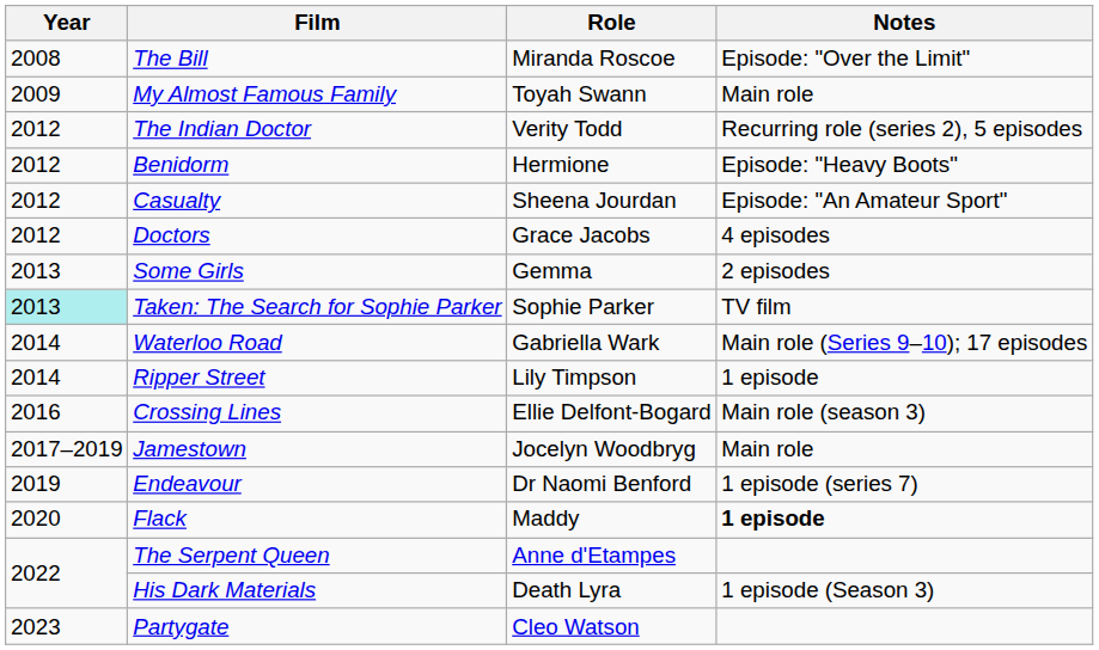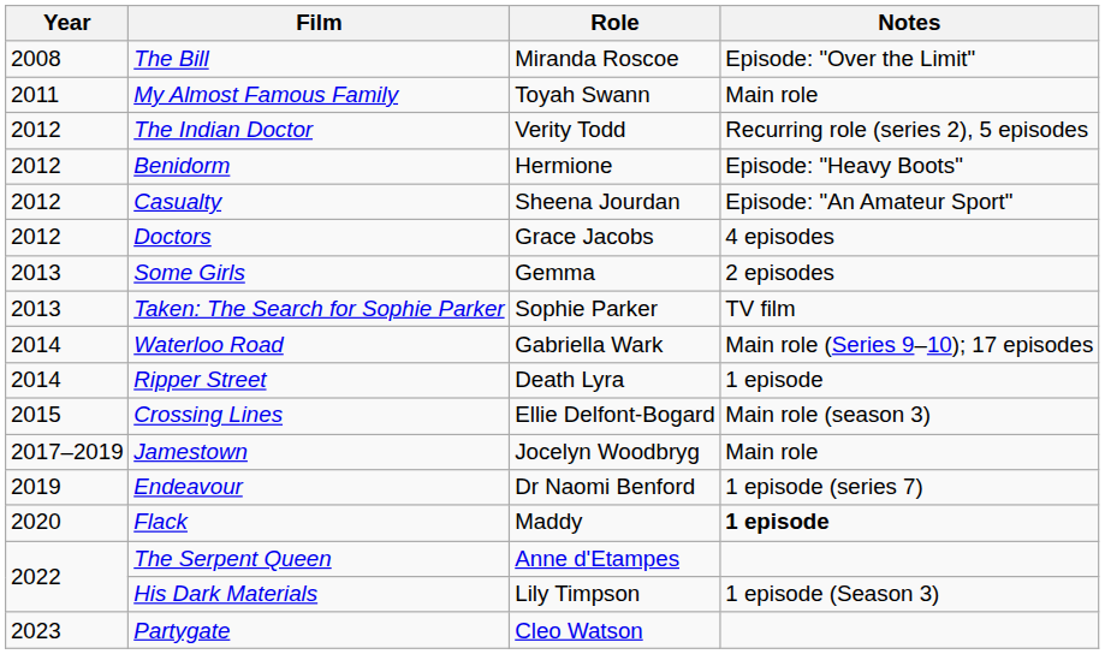 <table class="wikitable sortable">
 <tr>
 <th>Year</th>
 <th>Film</th>
 <th>Role</th>
 <th class="unsortable">Notes</th>
 </tr>
 <tr>
 <td>2008</td>
 <td><em><a href='#'>The Bill</a></em></td>
 <td>Miranda Roscoe</td>
 <td>Episode: "Over the Limit"</td>
 </tr>
 <tr>
-<td>2009</td>
+<td>2011</td>
 <td><em><a href='#'>My Almost Famous Family</a></em></td>
 <td>Toyah Swann</td>
 <td>Main role</td>
 </tr>
 <tr>
 <td>2012</td>
 <td><em><a href='#'>The Indian Doctor</a></em></td>
 <td>Verity Todd</td>
 <td>Recurring role (series 2), 5 episodes</td>
 </tr>
 <tr>
 <td>2012</td>
 <td><em><a href='#'>Benidorm</a></em></td>
 <td>Hermione</td>
 <td>Episode: "Heavy Boots"</td>
 </tr>
 <tr>
 <td>2012</td>
 <td><em><a href='#'>Casualty</a></em></td>
 <td>Sheena Jourdan</td>
 <td>Episode: "An Amateur Sport"</td>
 </tr>
 <tr>
 <td>2012</td>
 <td><em><a href='#'>Doctors</a></em></td>
 <td>Grace Jacobs</td>
 <td>4 episodes</td>
 </tr>
 <tr>
 <td>2013</td>
 <td><em><a href='#'>Some Girls</a></em></td>
 <td>Gemma</td>
 <td>2 episodes</td>
 </tr>
 <tr>
-<td style="background: paleturquoise;">2013</td>
+<td>2013</td>
 <td><em><a href='#'>Taken: The Search for Sophie Parker</a></em></td>
 <td>Sophie Parker</td>
 <td>TV film</td>
 </tr>
 <tr>
 <td>2014</td>
 <td><em><a href='#'>Waterloo Road</a></em></td>
 <td>Gabriella Wark</td>
 <td>Main role (<a href='#'>Series 9</a>–<a href='#'>10</a>); 17 episodes</td>
 </tr>
 <tr>
 <td>2014</td>
 <td><em><a href='#'>Ripper Street</a></em></td>
-<td>Lily Timpson</td>
+<td>Death Lyra</td>
 <td>1 episode</td>
 </tr>
 <tr>
-<td>2016</td>
+<td>2015</td>
 <td><em><a href='#'>Crossing Lines</a></em></td>
 <td>Ellie Delfont-Bogard</td>
 <td>Main role (season 3)</td>
 </tr>
 <tr>
 <td>2017–2019</td>
 <td><em><a href='#'>Jamestown</a></em></td>
 <td>Jocelyn Woodbryg</td>
 <td>Main role</td>
 </tr>
 <tr>
 <td>2019</td>
 <td><em><a href='#'>Endeavour</a></em></td>
 <td>Dr Naomi Benford</td>
 <td>1 episode (series 7)</td>
 </tr>
 <tr>
 <td>2020</td>
 <td><em><a href='#'>Flack</a></em></td>
 <td>Maddy</td>
 <td><strong>1 episode</strong></td>
 </tr>
 <tr>
 <td rowspan=2>2022</td>
 <td><em><a href='#'>The Serpent Queen</a></em></td>
 <td><a href='#'>Anne d'Etampes</a></td>
 <td></td>
 </tr>
 <tr>
 <td><a href='#'><em>His Dark Materials</em></a></td>
-<td>Death Lyra</td>
+<td>Lily Timpson</td>
 <td>1 episode (Season 3)</td>
 </tr>
 <tr>
 <td>2023</td>
 <td><em><a href='#'>Partygate</a></em></td>
 <td><a href='#'>Cleo Watson</a></td>
 <td></td>
 </tr>
 </table>
